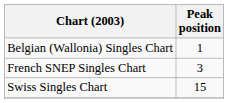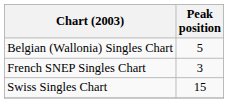 <table class="wikitable sortable">
 <tr>
 <th>Chart (2003)</th>
 <th>Peak<br>position</th>
 </tr>
 <tr>
 <td>Belgian (Wallonia) Singles Chart</td>
-<td align="center">1</td>
+<td align="center">5</td>
 </tr>
 <tr>
 <td>French SNEP Singles Chart</td>
 <td align="center">3</td>
 </tr>
 <tr>
 <td>Swiss Singles Chart</td>
 <td align="center">15</td>
 </tr>
 <tr>
 </tr>
 </table>
